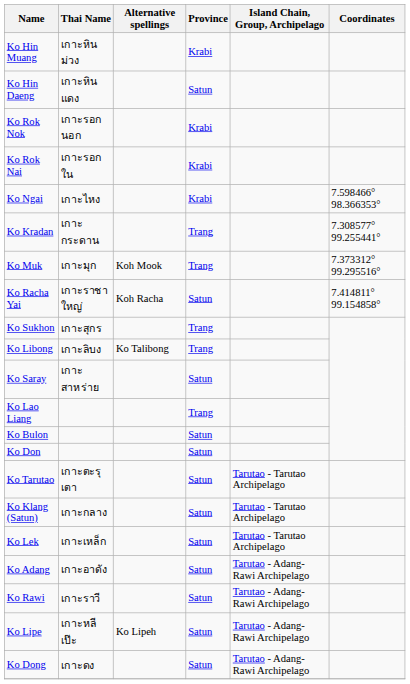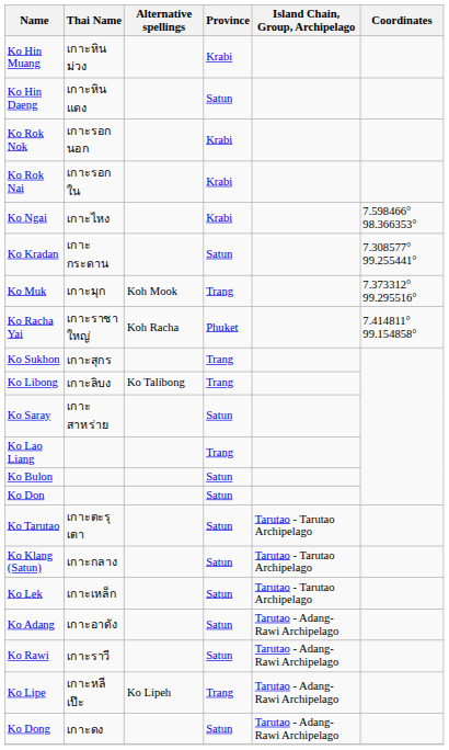 <table class="wikitable sortable">
 <tr>
 <th rowspan=1>Name</th>
 <th>Thai Name</th>
 <th>Alternative spellings</th>
 <th>Province</th>
 <th>Island Chain, Group, Archipelago</th>
 <th>Coordinates</th>
 </tr>
 <tr>
 <td><a href='#'>Ko Hin Muang</a></td>
 <td>เกาะหินม่วง</td>
 <td></td>
 <td><a href='#'>Krabi</a></td>
 <td></td>
 <td></td>
 </tr>
 <tr>
 <td><a href='#'>Ko Hin Daeng</a></td>
 <td>เกาะหินแดง</td>
 <td></td>
 <td><a href='#'>Satun</a></td>
 <td></td>
 <td></td>
 </tr>
 <tr>
 <td><a href='#'>Ko Rok Nok</a></td>
 <td>เกาะรอกนอก</td>
 <td></td>
 <td><a href='#'>Krabi</a></td>
 <td></td>
 <td></td>
 </tr>
 <tr>
 <td><a href='#'>Ko Rok Nai</a></td>
 <td>เกาะรอกใน</td>
 <td></td>
 <td><a href='#'>Krabi</a></td>
 <td></td>
 <td></td>
 </tr>
 <tr>
 <td><a href='#'>Ko Ngai</a></td>
 <td>เกาะไหง</td>
 <td></td>
 <td><a href='#'>Krabi</a></td>
 <td></td>
 <td>7.598466° 98.366353°</td>
 </tr>
 <tr>
 <td><a href='#'>Ko Kradan</a></td>
 <td>เกาะกระดาน</td>
 <td></td>
-<td><a href='#'>Trang</a></td>
+<td><a href='#'>Satun</a></td>
 <td></td>
 <td>7.308577° 99.255441°</td>
 </tr>
 <tr>
 <td><a href='#'>Ko Muk</a></td>
 <td>เกาะมุก</td>
 <td>Koh Mook</td>
 <td><a href='#'>Trang</a></td>
 <td></td>
 <td>7.373312° 99.295516°</td>
 </tr>
 <tr>
 <td><a href='#'>Ko Racha Yai</a></td>
 <td>เกาะราชาใหญ่</td>
 <td>Koh Racha</td>
-<td><a href='#'>Satun</a></td>
+<td><a href='#'>Phuket</a></td>
 <td></td>
 <td>7.414811° 99.154858°</td>
 </tr>
 <tr>
 <td><a href='#'>Ko Sukhon</a></td>
 <td>เกาะสุกร</td>
 <td></td>
 <td><a href='#'>Trang</a></td>
 <td></td>
 </tr>
 <tr>
 <td><a href='#'>Ko Libong</a></td>
 <td>เกาะลิบง</td>
 <td>Ko Talibong</td>
 <td><a href='#'>Trang</a></td>
 <td></td>
 </tr>
 <tr>
 <td><a href='#'>Ko Saray</a></td>
 <td>เกาะสาหร่าย</td>
 <td></td>
 <td><a href='#'>Satun</a></td>
 <td></td>
 </tr>
 <tr>
 <td><a href='#'>Ko Lao Liang</a></td>
 <td></td>
 <td></td>
 <td><a href='#'>Trang</a></td>
 <td></td>
 </tr>
 <tr>
 <td><a href='#'>Ko Bulon</a></td>
 <td></td>
 <td></td>
 <td><a href='#'>Satun</a></td>
 <td></td>
 </tr>
 <tr>
 <td><a href='#'>Ko Don</a></td>
 <td></td>
 <td></td>
 <td><a href='#'>Satun</a></td>
 <td></td>
 </tr>
 <tr>
 <td><a href='#'>Ko Tarutao</a></td>
 <td>เกาะตะรุเตา</td>
 <td></td>
 <td><a href='#'>Satun</a></td>
 <td><a href='#'>Tarutao</a> - Tarutao Archipelago</td>
 <td></td>
 </tr>
 <tr>
 <td><a href='#'>Ko Klang (Satun)</a></td>
 <td>เกาะกลาง</td>
 <td></td>
 <td><a href='#'>Satun</a></td>
 <td><a href='#'>Tarutao</a> - Tarutao Archipelago</td>
 <td></td>
 </tr>
 <tr>
 <td><a href='#'>Ko Lek</a></td>
 <td>เกาะเหล็ก</td>
 <td></td>
 <td><a href='#'>Satun</a></td>
 <td><a href='#'>Tarutao</a> - Tarutao Archipelago</td>
 <td></td>
 </tr>
 <tr>
 <td><a href='#'>Ko Adang</a></td>
 <td>เกาะอาดัง</td>
 <td></td>
 <td><a href='#'>Satun</a></td>
 <td><a href='#'>Tarutao</a> - Adang-Rawi Archipelago</td>
 <td></td>
 </tr>
 <tr>
 <td><a href='#'>Ko Rawi</a></td>
 <td>เกาะราวี</td>
 <td></td>
 <td><a href='#'>Satun</a></td>
 <td><a href='#'>Tarutao</a> - Adang-Rawi Archipelago</td>
 <td></td>
 </tr>
 <tr>
 <td><a href='#'>Ko Lipe</a></td>
 <td>เกาะหลีเป๊ะ</td>
 <td>Ko Lipeh</td>
-<td><a href='#'>Satun</a></td>
+<td><a href='#'>Trang</a></td>
 <td><a href='#'>Tarutao</a> - Adang-Rawi Archipelago</td>
 <td></td>
 </tr>
 <tr>
 <td><a href='#'>Ko Dong</a></td>
 <td>เกาะดง</td>
 <td></td>
 <td><a href='#'>Satun</a></td>
 <td><a href='#'>Tarutao</a> - Adang-Rawi Archipelago</td>
 <td></td>
 </tr>
 <tr>
 </tr>
 </table>
